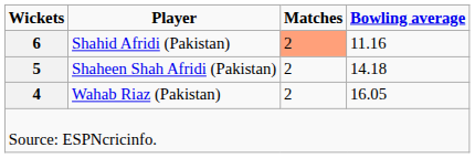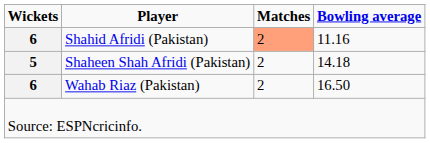 <table class="wikitable">
 <tr>
 <td align="center"><strong>Wickets</strong></td>
 <td align="center"><strong>Player</strong></td>
 <td align="center"><strong>Matches</strong></td>
 <td align="center"><strong><a href='#'>Bowling average</a></strong></td>
 </tr>
 <tr>
 <th>6</th>
 <td align="left"><a href='#'>Shahid Afridi</a> (Pakistan)</td>
 <td style="background: lightsalmon;">2</td>
 <td>11.16</td>
 </tr>
 <tr>
 <th>5</th>
 <td align="left"><a href='#'>Shaheen Shah Afridi</a> (Pakistan)</td>
 <td>2</td>
 <td>14.18</td>
 </tr>
 <tr>
-<th>4</th>
+<th>6</th>
 <td align="left"><a href='#'>Wahab Riaz</a> (Pakistan)</td>
 <td>2</td>
-<td>16.05</td>
+<td>16.50</td>
 </tr>
 <tr>
 <td colspan="5"><br>Source: ESPNcricinfo.</td>
 </tr>
 </table>
